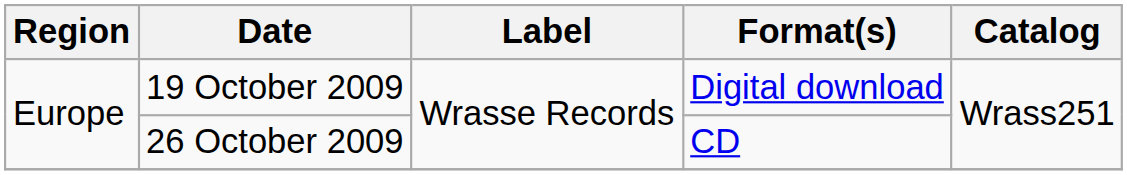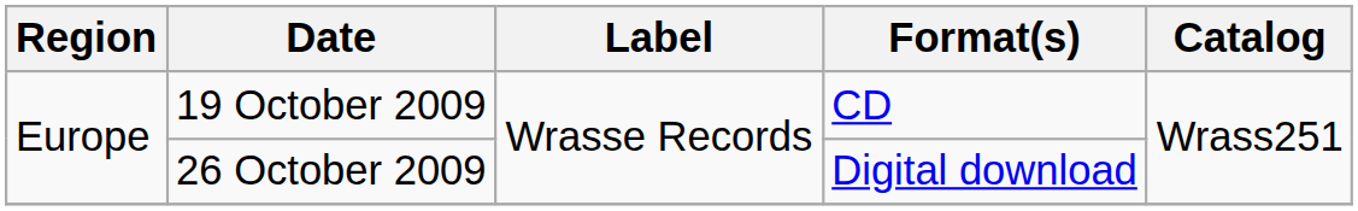 <table class="wikitable">
 <tr>
 <th>Region</th>
 <th>Date</th>
 <th>Label</th>
 <th>Format(s)</th>
 <th>Catalog</th>
 </tr>
 <tr>
 <td rowspan=2>Europe</td>
 <td>19 October 2009</td>
 <td rowspan=2>Wrasse Records</td>
-<td><a href='#'>Digital download</a></td>
+<td><a href='#'>CD</a></td>
 <td rowspan=2>Wrass251</td>
 </tr>
 <tr>
 <td>26 October 2009</td>
-<td><a href='#'>CD</a></td>
+<td><a href='#'>Digital download</a></td>
 </tr>
 <tr>
 </tr>
 </table>
